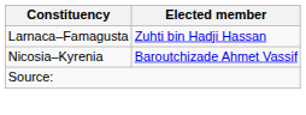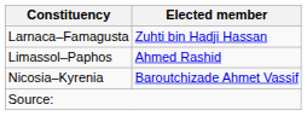 <table class=wikitable>
 <tr>
 <th>Constituency</th>
 <th>Elected member</th>
 </tr>
 <tr>
 <td>Larnaca–Famagusta</td>
 <td><a href='#'>Zuhti bin Hadji Hassan</a></td>
 </tr>
 <tr>
+<td>Limassol–Paphos</td>
+<td><a href='#'>Ahmed Rashid</a></td>
+</tr>
+<tr>
 <td>Nicosia–Kyrenia</td>
 <td><a href='#'>Baroutchizade Ahmet Vassif</a></td>
 </tr>
 <tr>
 <td colspan=2>Source: </td>
 </tr>
 </table>
